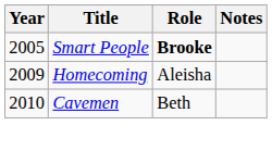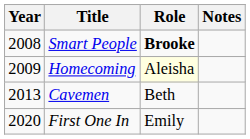 <table class="wikitable sortable">
 <tr>
 <th>Year</th>
 <th>Title</th>
 <th>Role</th>
 <th>Notes</th>
 </tr>
 <tr>
-<td>2005</td>
+<td>2008</td>
 <td><em><a href='#'>Smart People</a></em></td>
 <td><strong>Brooke</strong></td>
 <td></td>
 </tr>
 <tr>
 <td>2009</td>
 <td><a href='#'><em>Homecoming</em></a></td>
-<td>Aleisha</td>
+<td style="background: lightyellow;">Aleisha</td>
 <td></td>
 </tr>
 <tr>
-<td>2010</td>
+<td>2013</td>
 <td><a href='#'><em>Cavemen</em></a></td>
 <td>Beth</td>
 <td></td>
 </tr>
+<tr>
+<td>2020</td>
+<td><em>First One In</em></td>
+<td>Emily</td>
+<td></td>
+</tr>
 </table>
